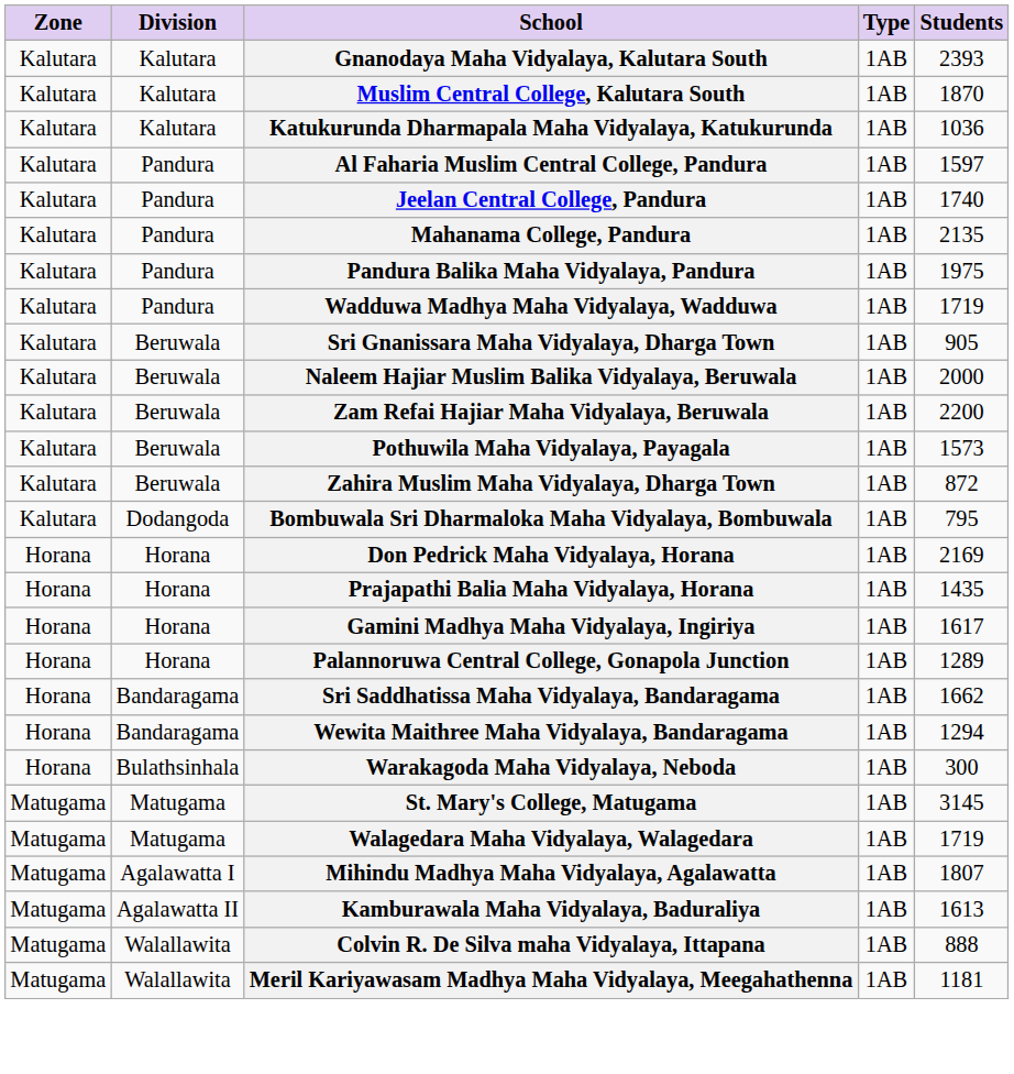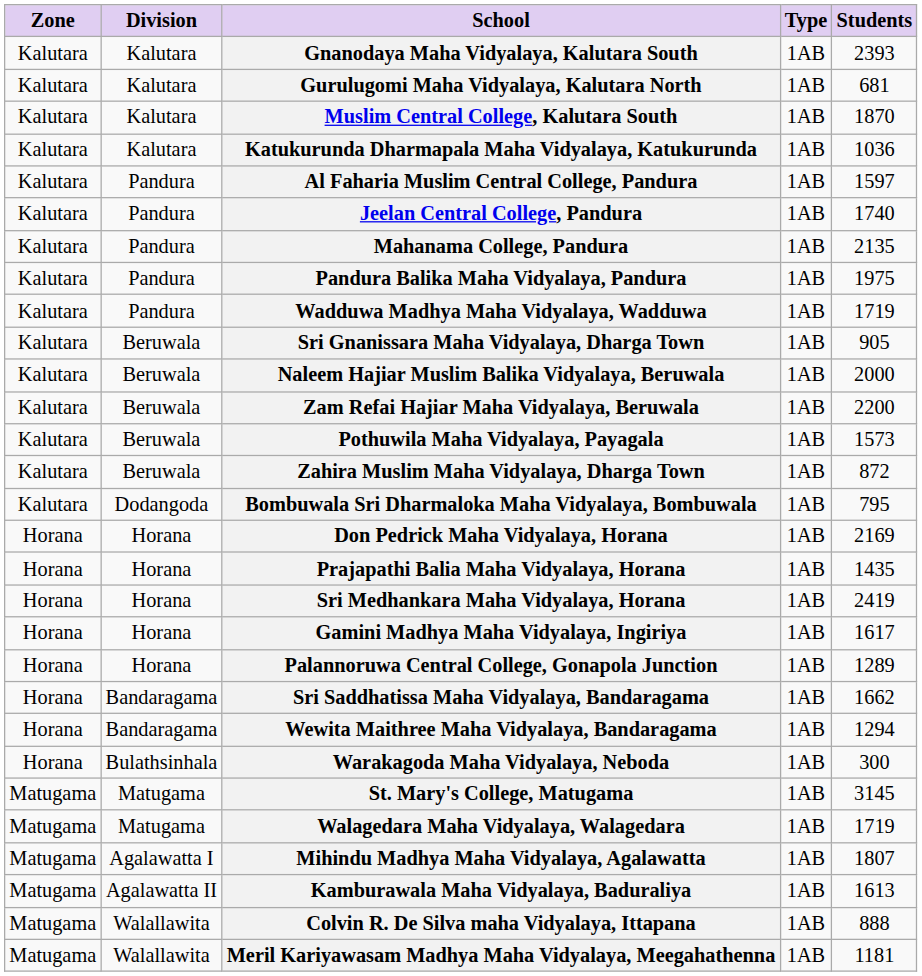 <table class="wikitable sortable" style="text-align:center; font-size:100%">
 <tr valign="bottom">
 <th style="background-color:#E0CEF2;">Zone</th>
 <th style="background-color:#E0CEF2;">Division</th>
 <th style="background-color:#E0CEF2;">School</th>
 <th style="background-color:#E0CEF2;">Type</th>
 <th style="background-color:#E0CEF2;">Students</th>
 </tr>
 <tr>
 <td>Kalutara</td>
 <td>Kalutara</td>
 <th>Gnanodaya Maha Vidyalaya, Kalutara South</th>
 <td>1AB</td>
 <td>2393</td>
+</tr>
+<tr>
+<td>Kalutara</td>
+<td>Kalutara</td>
+<th>Gurulugomi Maha Vidyalaya, Kalutara North</th>
+<td>1AB</td>
+<td>681</td>
 </tr>
 <tr>
 <td>Kalutara</td>
 <td>Kalutara</td>
 <th><a href='#'>Muslim Central College</a>, Kalutara South</th>
 <td>1AB</td>
 <td>1870</td>
 </tr>
 <tr>
 <td>Kalutara</td>
 <td>Kalutara</td>
 <th>Katukurunda Dharmapala Maha Vidyalaya, Katukurunda</th>
 <td>1AB</td>
 <td>1036</td>
 </tr>
 <tr>
 <td>Kalutara</td>
 <td>Pandura</td>
 <th>Al Faharia Muslim Central College, Pandura</th>
 <td>1AB</td>
 <td>1597</td>
 </tr>
 <tr>
 <td>Kalutara</td>
 <td>Pandura</td>
 <th><a href='#'>Jeelan Central College</a>, Pandura</th>
 <td>1AB</td>
 <td>1740</td>
 </tr>
 <tr>
 <td>Kalutara</td>
 <td>Pandura</td>
 <th>Mahanama College, Pandura</th>
 <td>1AB</td>
 <td>2135</td>
 </tr>
 <tr>
 <td>Kalutara</td>
 <td>Pandura</td>
 <th>Pandura Balika Maha Vidyalaya, Pandura</th>
 <td>1AB</td>
 <td>1975</td>
 </tr>
 <tr>
 <td>Kalutara</td>
 <td>Pandura</td>
 <th>Wadduwa Madhya Maha Vidyalaya, Wadduwa</th>
 <td>1AB</td>
 <td>1719</td>
 </tr>
 <tr>
 <td>Kalutara</td>
 <td>Beruwala</td>
 <th>Sri Gnanissara Maha Vidyalaya, Dharga Town</th>
 <td>1AB</td>
 <td>905</td>
 </tr>
 <tr>
 <td>Kalutara</td>
 <td>Beruwala</td>
 <th>Naleem Hajiar Muslim Balika Vidyalaya, Beruwala</th>
 <td>1AB</td>
 <td>2000</td>
 </tr>
 <tr>
 <td>Kalutara</td>
 <td>Beruwala</td>
 <th>Zam Refai Hajiar Maha Vidyalaya, Beruwala</th>
 <td>1AB</td>
 <td>2200</td>
 </tr>
 <tr>
 <td>Kalutara</td>
 <td>Beruwala</td>
 <th>Pothuwila Maha Vidyalaya, Payagala</th>
 <td>1AB</td>
 <td>1573</td>
 </tr>
 <tr>
 <td>Kalutara</td>
 <td>Beruwala</td>
 <th>Zahira Muslim Maha Vidyalaya, Dharga Town</th>
 <td>1AB</td>
 <td>872</td>
 </tr>
 <tr>
 <td>Kalutara</td>
 <td>Dodangoda</td>
 <th>Bombuwala Sri Dharmaloka Maha Vidyalaya, Bombuwala</th>
 <td>1AB</td>
 <td>795</td>
 </tr>
 <tr>
 <td>Horana</td>
 <td>Horana</td>
 <th>Don Pedrick Maha Vidyalaya, Horana</th>
 <td>1AB</td>
 <td>2169</td>
 </tr>
 <tr>
 <td>Horana</td>
 <td>Horana</td>
 <th>Prajapathi Balia Maha Vidyalaya, Horana</th>
 <td>1AB</td>
 <td>1435</td>
 </tr>
 <tr>
 <td>Horana</td>
 <td>Horana</td>
+<th>Sri Medhankara Maha Vidyalaya, Horana</th>
+<td>1AB</td>
+<td>2419</td>
+</tr>
+<tr>
+<td>Horana</td>
+<td>Horana</td>
 <th>Gamini Madhya Maha Vidyalaya, Ingiriya</th>
 <td>1AB</td>
 <td>1617</td>
 </tr>
 <tr>
 <td>Horana</td>
 <td>Horana</td>
 <th>Palannoruwa Central College, Gonapola Junction</th>
 <td>1AB</td>
 <td>1289</td>
 </tr>
 <tr>
 <td>Horana</td>
 <td>Bandaragama</td>
 <th>Sri Saddhatissa Maha Vidyalaya, Bandaragama</th>
 <td>1AB</td>
 <td>1662</td>
 </tr>
 <tr>
 <td>Horana</td>
 <td>Bandaragama</td>
 <th>Wewita Maithree Maha Vidyalaya, Bandaragama</th>
 <td>1AB</td>
 <td>1294</td>
 </tr>
 <tr>
 <td>Horana</td>
 <td>Bulathsinhala</td>
 <th>Warakagoda Maha Vidyalaya, Neboda</th>
 <td>1AB</td>
 <td>300</td>
 </tr>
 <tr>
 <td>Matugama</td>
 <td>Matugama</td>
 <th>St. Mary's College, Matugama</th>
 <td>1AB</td>
 <td>3145</td>
 </tr>
 <tr>
 <td>Matugama</td>
 <td>Matugama</td>
 <th>Walagedara Maha Vidyalaya, Walagedara</th>
 <td>1AB</td>
 <td>1719</td>
 </tr>
 <tr>
 <td>Matugama</td>
 <td>Agalawatta I</td>
 <th>Mihindu Madhya Maha Vidyalaya, Agalawatta</th>
 <td>1AB</td>
 <td>1807</td>
 </tr>
 <tr>
 <td>Matugama</td>
 <td>Agalawatta II</td>
 <th>Kamburawala Maha Vidyalaya, Baduraliya</th>
 <td>1AB</td>
 <td>1613</td>
 </tr>
 <tr>
 <td>Matugama</td>
 <td>Walallawita</td>
 <th>Colvin R. De Silva maha Vidyalaya, Ittapana</th>
 <td>1AB</td>
 <td>888</td>
 </tr>
 <tr>
 <td>Matugama</td>
 <td>Walallawita</td>
 <th>Meril Kariyawasam Madhya Maha Vidyalaya, Meegahathenna</th>
 <td>1AB</td>
 <td>1181</td>
 </tr>
 </table>
